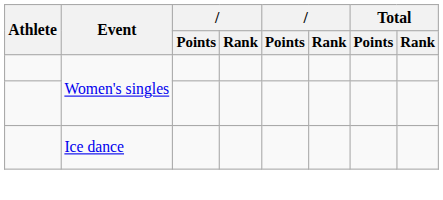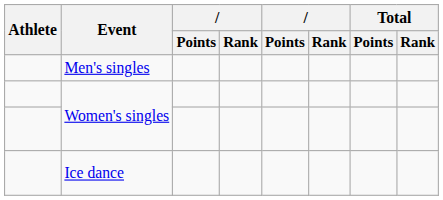 <table class="wikitable" style="font-size:90%; text-align:center">
 <tr>
 <th rowspan=2>Athlete</th>
 <th rowspan=2>Event</th>
 <th colspan=2>/</th>
 <th colspan=2>/</th>
 <th colspan=2>Total</th>
 </tr>
 <tr style="font-size:95%">
 <th>Points</th>
 <th>Rank</th>
 <th>Points</th>
 <th>Rank</th>
 <th>Points</th>
 <th>Rank</th>
+</tr>
+<tr>
+<td align=left> </td>
+<td align=left><a href='#'>Men's singles</a></td>
+<td></td>
+<td></td>
+<td></td>
+<td></td>
+<td></td>
+<td></td>
 </tr>
 <tr>
 <td align=left> </td>
 <td align=left rowspan=2><a href='#'>Women's singles</a></td>
 <td></td>
 <td></td>
 <td></td>
 <td></td>
 <td></td>
 <td></td>
 </tr>
 <tr>
 <td align=left> <br> </td>
 <td></td>
 <td></td>
 <td></td>
 <td></td>
 <td></td>
 <td></td>
 </tr>
 <tr>
 <td align=left> <br> </td>
 <td align=left><a href='#'>Ice dance</a></td>
 <td></td>
 <td></td>
 <td></td>
 <td></td>
 <td></td>
 <td></td>
 </tr>
 </table>
